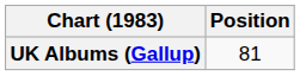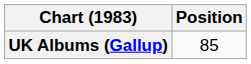 <table class="wikitable plainrowheaders" style="text-align:center">
 <tr>
 <th scope="col">Chart (1983)</th>
 <th scope="col">Position</th>
 </tr>
 <tr>
 <th scope="row">UK Albums (<a href='#'>Gallup</a>)</th>
-<td>81</td>
+<td>85</td>
 </tr>
 </table>
